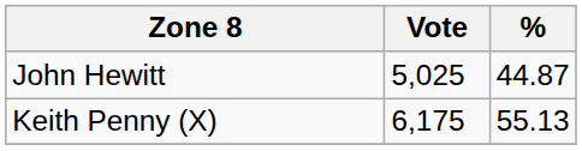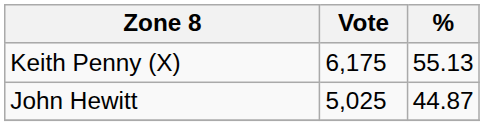 <table class="wikitable">
 <tr>
 <th bgcolor="#DDDDFF" width="200px">Zone 8</th>
 <th bgcolor="#DDDDFF" width="50px">Vote</th>
 <th bgcolor="#DDDDFF" width="30px">%</th>
 </tr>
 <tr>
+<td>Keith Penny (X)</td>
+<td>6,175</td>
+<td>55.13</td>
+</tr>
+<tr>
 <td>John Hewitt</td>
 <td>5,025</td>
 <td>44.87</td>
 </tr>
 <tr>
-<td>Keith Penny (X)</td>
-<td>6,175</td>
-<td>55.13</td>
-</tr>
-<tr>
 </tr>
 </table>
